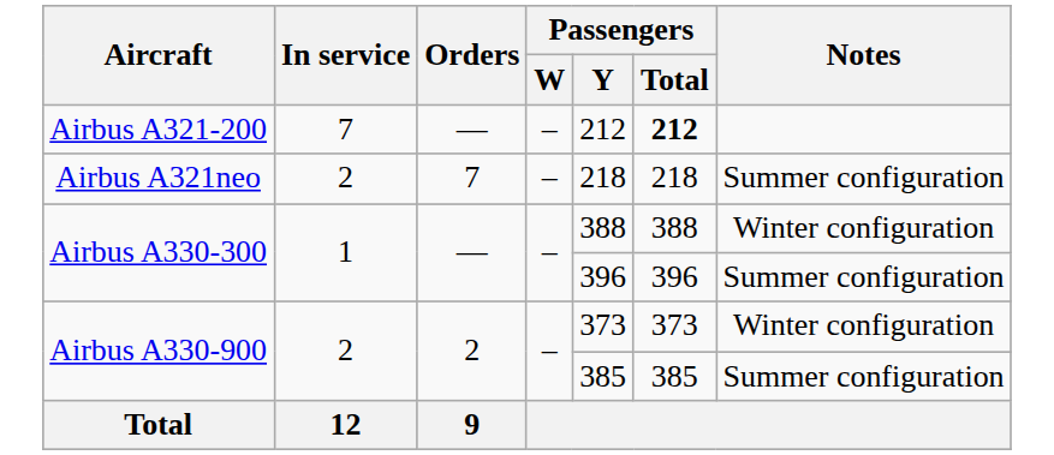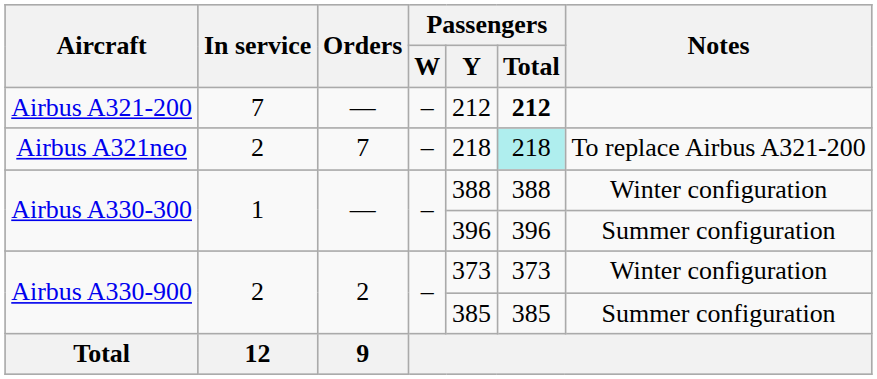 <table class="wikitable" style="margin:0.5em auto; text-align:center">
 <tr>
 <th rowspan=2>Aircraft</th>
 <th rowspan=2>In service</th>
 <th rowspan=2>Orders</th>
 <th colspan=3>Passengers</th>
 <th rowspan=2>Notes</th>
 </tr>
 <tr>
 <th><abbr>W</abbr></th>
 <th><abbr>Y</abbr></th>
 <th>Total</th>
 </tr>
 <tr>
 <td><a href='#'>Airbus A321-200</a></td>
 <td>7</td>
 <td>—</td>
 <td>–</td>
 <td>212</td>
 <td><strong>212</strong></td>
 <td></td>
 </tr>
 <tr>
 <td><a href='#'>Airbus A321neo</a></td>
 <td>2</td>
 <td>7</td>
 <td>–</td>
 <td>218</td>
-<td>218</td>
-<td>Summer configuration</td>
+<td style="background: paleturquoise;">218</td>
+<td>To replace Airbus A321-200</td>
 </tr>
 <tr>
 <td rowspan="2"><a href='#'>Airbus A330-300</a></td>
 <td rowspan="2">1</td>
 <td rowspan="2">—</td>
 <td rowspan="2">–</td>
 <td>388</td>
 <td>388</td>
 <td>Winter configuration</td>
 </tr>
 <tr>
 <td>396</td>
 <td>396</td>
 <td>Summer configuration</td>
 </tr>
 <tr>
 <td rowspan="2"><a href='#'>Airbus A330-900</a></td>
 <td rowspan="2">2</td>
 <td rowspan="2">2</td>
 <td rowspan="2">–</td>
 <td>373</td>
 <td>373</td>
 <td>Winter configuration</td>
 </tr>
 <tr>
 <td>385</td>
 <td>385</td>
 <td>Summer configuration</td>
 </tr>
 <tr>
 <th>Total</th>
 <th>12</th>
 <th>9</th>
 <th colspan="5"></th>
 </tr>
 </table>
